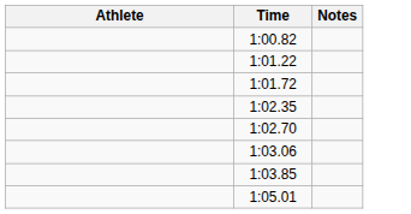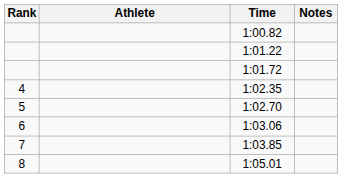 <table class="wikitable" style="text-align:center">
 <tr>
+<th width=40>Rank</th>
 <th width=250>Athlete</th>
 <th width=80>Time</th>
 <th width=50>Notes</th>
 </tr>
 <tr>
+<td></td>
 <td align=left></td>
 <td>1:00.82</td>
 <td></td>
 </tr>
 <tr>
+<td></td>
 <td align=left></td>
 <td>1:01.22</td>
 <td></td>
 </tr>
 <tr>
+<td></td>
 <td align=left></td>
 <td>1:01.72</td>
 <td></td>
 </tr>
 <tr>
+<td>4</td>
 <td align=left></td>
 <td>1:02.35</td>
 <td></td>
 </tr>
 <tr>
+<td>5</td>
 <td align=left></td>
 <td>1:02.70</td>
 <td></td>
 </tr>
 <tr>
+<td>6</td>
 <td align=left></td>
 <td>1:03.06</td>
 <td></td>
 </tr>
 <tr>
+<td>7</td>
 <td align=left></td>
 <td>1:03.85</td>
 <td></td>
 </tr>
 <tr>
+<td>8</td>
 <td align=left></td>
 <td>1:05.01</td>
 <td></td>
 </tr>
 </table>
